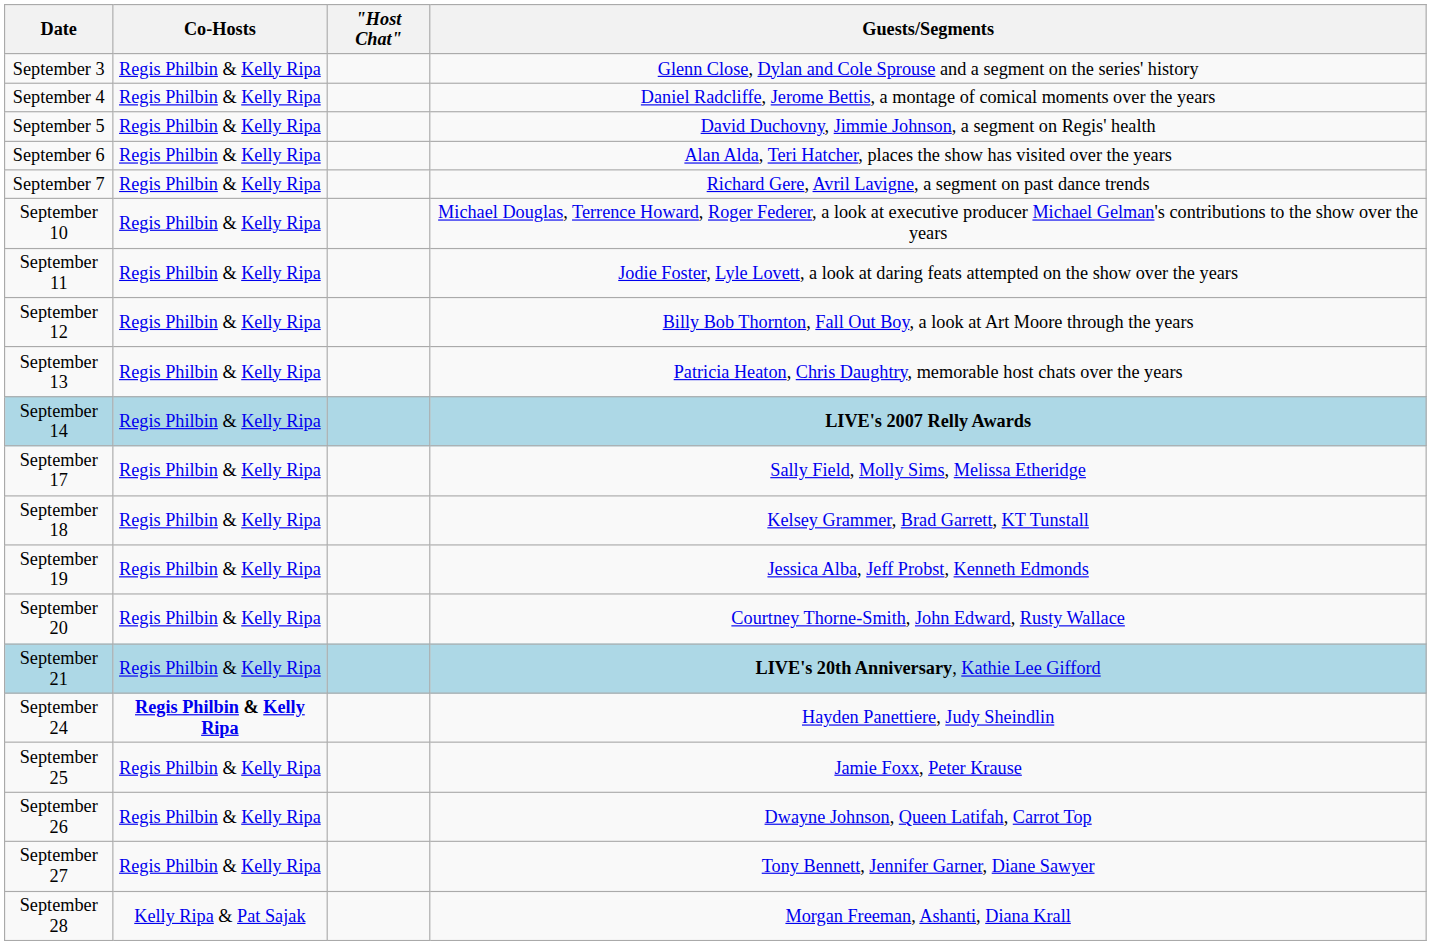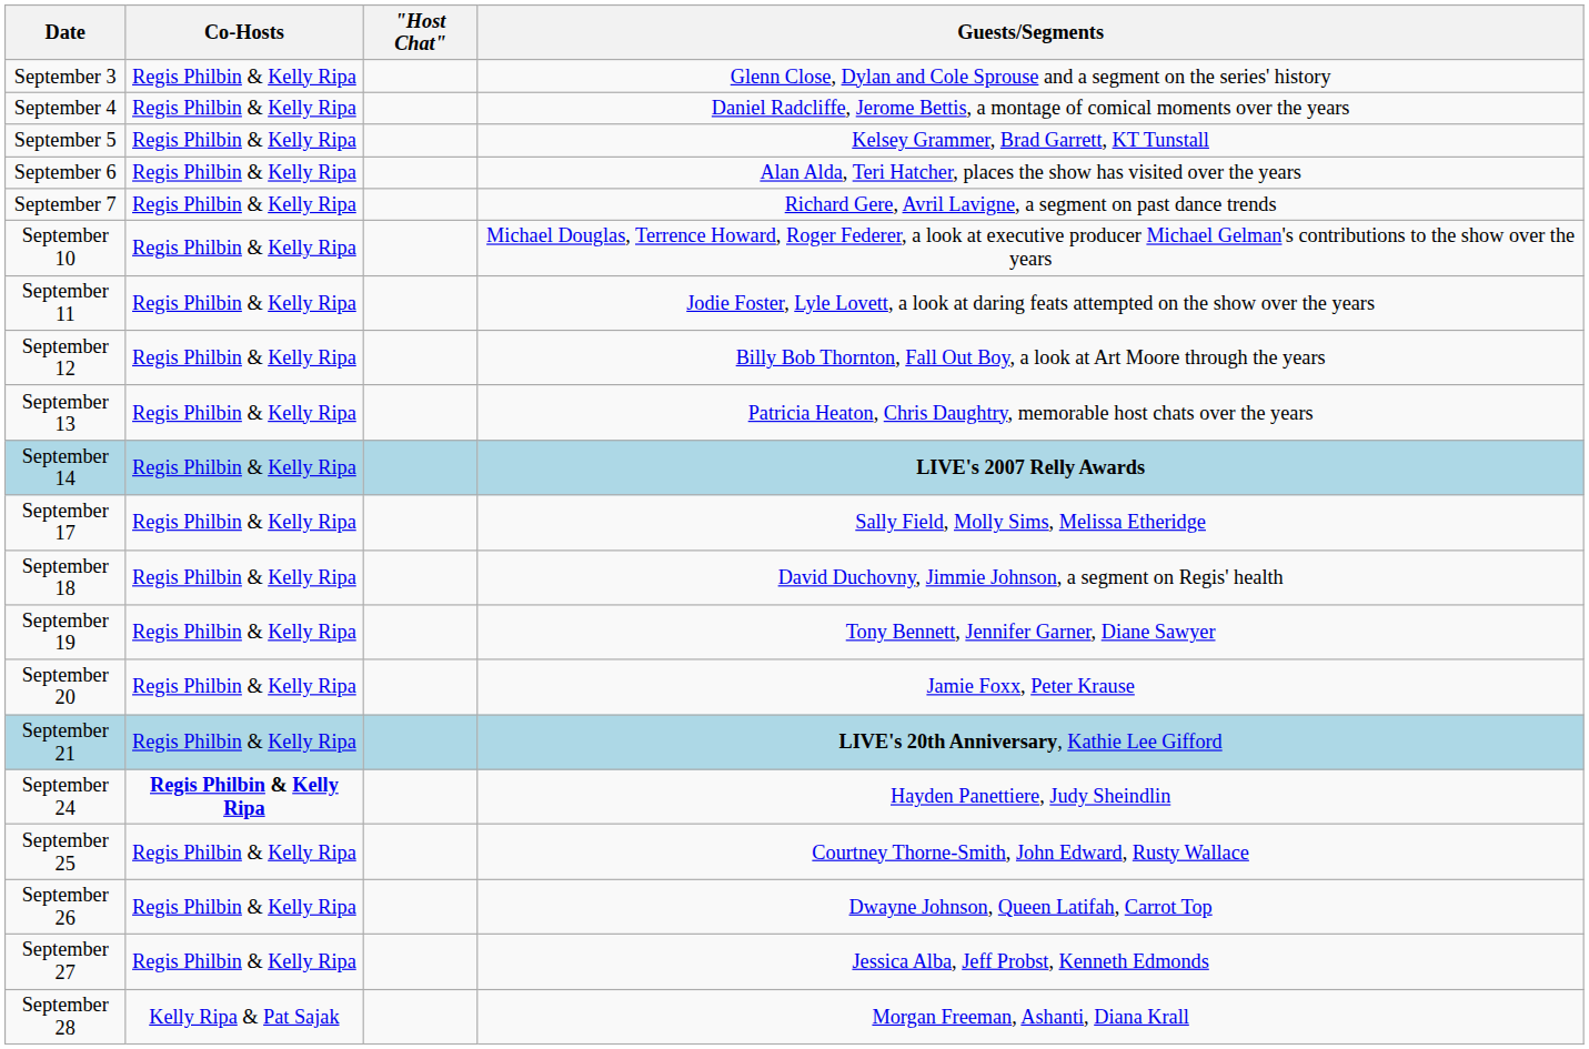 <table class="wikitable sortable" style="text-align:center;">
 <tr>
 <th>Date</th>
 <th>Co-Hosts</th>
 <th><em>"Host Chat"</em></th>
 <th>Guests/Segments</th>
 </tr>
 <tr>
 <td>September 3</td>
 <td><a href='#'>Regis Philbin</a> & <a href='#'>Kelly Ripa</a></td>
 <td></td>
 <td><a href='#'>Glenn Close</a>, <a href='#'>Dylan and Cole Sprouse</a> and a segment on the series' history</td>
 </tr>
 <tr>
 <td>September 4</td>
 <td><a href='#'>Regis Philbin</a> & <a href='#'>Kelly Ripa</a></td>
 <td></td>
 <td><a href='#'>Daniel Radcliffe</a>, <a href='#'>Jerome Bettis</a>, a montage of comical moments over the years</td>
 </tr>
 <tr>
 <td>September 5</td>
 <td><a href='#'>Regis Philbin</a> & <a href='#'>Kelly Ripa</a></td>
 <td></td>
-<td><a href='#'>David Duchovny</a>, <a href='#'>Jimmie Johnson</a>, a segment on Regis' health</td>
+<td><a href='#'>Kelsey Grammer</a>, <a href='#'>Brad Garrett</a>, <a href='#'>KT Tunstall</a></td>
 </tr>
 <tr>
 <td>September 6</td>
 <td><a href='#'>Regis Philbin</a> & <a href='#'>Kelly Ripa</a></td>
 <td></td>
 <td><a href='#'>Alan Alda</a>, <a href='#'>Teri Hatcher</a>, places the show has visited over the years</td>
 </tr>
 <tr>
 <td>September 7</td>
 <td><a href='#'>Regis Philbin</a> & <a href='#'>Kelly Ripa</a></td>
 <td></td>
 <td><a href='#'>Richard Gere</a>, <a href='#'>Avril Lavigne</a>, a segment on past dance trends</td>
 </tr>
 <tr>
 <td>September 10</td>
 <td><a href='#'>Regis Philbin</a> & <a href='#'>Kelly Ripa</a></td>
 <td></td>
 <td><a href='#'>Michael Douglas</a>, <a href='#'>Terrence Howard</a>, <a href='#'>Roger Federer</a>, a look at executive producer <a href='#'>Michael Gelman</a>'s contributions to the show over the years</td>
 </tr>
 <tr>
 <td>September 11</td>
 <td><a href='#'>Regis Philbin</a> & <a href='#'>Kelly Ripa</a></td>
 <td></td>
 <td><a href='#'>Jodie Foster</a>, <a href='#'>Lyle Lovett</a>, a look at daring feats attempted on the show over the years</td>
 </tr>
 <tr>
 <td>September 12</td>
 <td><a href='#'>Regis Philbin</a> & <a href='#'>Kelly Ripa</a></td>
 <td></td>
 <td><a href='#'>Billy Bob Thornton</a>, <a href='#'>Fall Out Boy</a>, a look at Art Moore through the years</td>
 </tr>
 <tr>
 <td>September 13</td>
 <td><a href='#'>Regis Philbin</a> & <a href='#'>Kelly Ripa</a></td>
 <td></td>
 <td><a href='#'>Patricia Heaton</a>, <a href='#'>Chris Daughtry</a>, memorable host chats over the years</td>
 </tr>
 <tr style="background:lightblue;">
 <td>September 14</td>
 <td><a href='#'>Regis Philbin</a> & <a href='#'>Kelly Ripa</a></td>
 <td></td>
 <td><strong>LIVE's 2007 Relly Awards</strong></td>
 </tr>
 <tr>
 <td>September 17</td>
 <td><a href='#'>Regis Philbin</a> & <a href='#'>Kelly Ripa</a></td>
 <td></td>
 <td><a href='#'>Sally Field</a>, <a href='#'>Molly Sims</a>, <a href='#'>Melissa Etheridge</a></td>
 </tr>
 <tr>
 <td>September 18</td>
 <td><a href='#'>Regis Philbin</a> & <a href='#'>Kelly Ripa</a></td>
 <td></td>
-<td><a href='#'>Kelsey Grammer</a>, <a href='#'>Brad Garrett</a>, <a href='#'>KT Tunstall</a></td>
+<td><a href='#'>David Duchovny</a>, <a href='#'>Jimmie Johnson</a>, a segment on Regis' health</td>
 </tr>
 <tr>
 <td>September 19</td>
 <td><a href='#'>Regis Philbin</a> & <a href='#'>Kelly Ripa</a></td>
 <td></td>
-<td><a href='#'>Jessica Alba</a>, <a href='#'>Jeff Probst</a>, <a href='#'>Kenneth Edmonds</a></td>
+<td><a href='#'>Tony Bennett</a>, <a href='#'>Jennifer Garner</a>, <a href='#'>Diane Sawyer</a></td>
 </tr>
 <tr>
 <td>September 20</td>
 <td><a href='#'>Regis Philbin</a> & <a href='#'>Kelly Ripa</a></td>
 <td></td>
-<td><a href='#'>Courtney Thorne-Smith</a>, <a href='#'>John Edward</a>, <a href='#'>Rusty Wallace</a></td>
+<td><a href='#'>Jamie Foxx</a>, <a href='#'>Peter Krause</a></td>
 </tr>
 <tr style="background:lightblue;">
 <td>September 21</td>
 <td><a href='#'>Regis Philbin</a> & <a href='#'>Kelly Ripa</a></td>
 <td></td>
 <td><strong>LIVE's 20th Anniversary</strong>, <a href='#'>Kathie Lee Gifford</a></td>
 </tr>
 <tr>
 <td>September 24</td>
 <td><strong><a href='#'>Regis Philbin</a> & <a href='#'>Kelly Ripa</a></strong></td>
 <td></td>
 <td><a href='#'>Hayden Panettiere</a>, <a href='#'>Judy Sheindlin</a></td>
 </tr>
 <tr>
 <td>September 25</td>
 <td><a href='#'>Regis Philbin</a> & <a href='#'>Kelly Ripa</a></td>
 <td></td>
-<td><a href='#'>Jamie Foxx</a>, <a href='#'>Peter Krause</a></td>
+<td><a href='#'>Courtney Thorne-Smith</a>, <a href='#'>John Edward</a>, <a href='#'>Rusty Wallace</a></td>
 </tr>
 <tr>
 <td>September 26</td>
 <td><a href='#'>Regis Philbin</a> & <a href='#'>Kelly Ripa</a></td>
 <td></td>
 <td><a href='#'>Dwayne Johnson</a>, <a href='#'>Queen Latifah</a>, <a href='#'>Carrot Top</a></td>
 </tr>
 <tr>
 <td>September 27</td>
 <td><a href='#'>Regis Philbin</a> & <a href='#'>Kelly Ripa</a></td>
 <td></td>
-<td><a href='#'>Tony Bennett</a>, <a href='#'>Jennifer Garner</a>, <a href='#'>Diane Sawyer</a></td>
+<td><a href='#'>Jessica Alba</a>, <a href='#'>Jeff Probst</a>, <a href='#'>Kenneth Edmonds</a></td>
 </tr>
 <tr>
 <td>September 28</td>
 <td><a href='#'>Kelly Ripa</a> & <a href='#'>Pat Sajak</a></td>
 <td></td>
 <td><a href='#'>Morgan Freeman</a>, <a href='#'>Ashanti</a>, <a href='#'>Diana Krall</a></td>
 </tr>
 </table>
